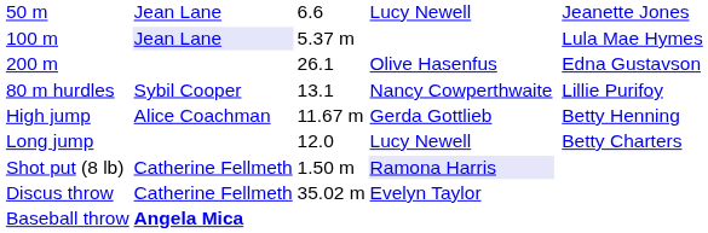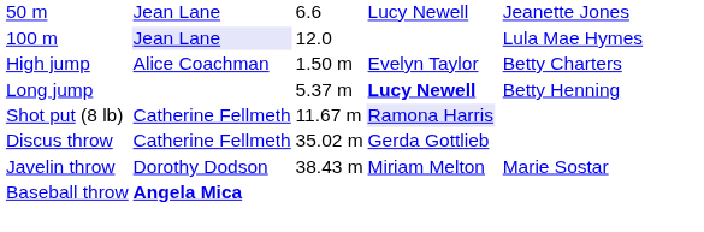 <table>
 <tr>
 <td><a href='#'>50 m</a></td>
 <td><a href='#'>Jean Lane</a></td>
 <td>6.6</td>
 <td><a href='#'>Lucy Newell</a></td>
 <td></td>
 <td><a href='#'>Jeanette Jones</a></td>
 <td></td>
 </tr>
 <tr>
 <td><a href='#'>100 m</a></td>
 <td style="background: lavender;"><a href='#'>Jean Lane</a></td>
-<td>5.37 m</td>
+<td>12.0</td>
 <td></td>
 <td></td>
 <td><a href='#'>Lula Mae Hymes</a></td>
 <td></td>
 </tr>
 <tr>
-<td><a href='#'>200 m</a></td>
+<td><a href='#'>High jump</a></td>
+<td><a href='#'>Alice Coachman</a></td>
+<td>1.50 m</td>
+<td><a href='#'>Evelyn Taylor</a></td>
 <td></td>
-<td>26.1</td>
-<td><a href='#'>Olive Hasenfus</a></td>
-<td></td>
-<td><a href='#'>Edna Gustavson</a></td>
+<td><a href='#'>Betty Charters</a></td>
 <td></td>
 </tr>
 <tr>
-<td><a href='#'>80 m hurdles</a></td>
-<td><a href='#'>Sybil Cooper</a></td>
-<td>13.1</td>
-<td><a href='#'>Nancy Cowperthwaite</a></td>
+<td><a href='#'>Long jump</a></td>
 <td></td>
-<td><a href='#'>Lillie Purifoy</a></td>
-<td></td>
-</tr>
-<tr>
-<td><a href='#'>High jump</a></td>
-<td><a href='#'>Alice Coachman</a></td>
-<td>11.67 m</td>
-<td><a href='#'>Gerda Gottlieb</a></td>
+<td>5.37 m</td>
+<td><strong><a href='#'>Lucy Newell</a></strong></td>
 <td></td>
 <td><a href='#'>Betty Henning</a></td>
 <td></td>
 </tr>
 <tr>
-<td><a href='#'>Long jump</a></td>
-<td></td>
-<td>12.0</td>
-<td><a href='#'>Lucy Newell</a></td>
-<td></td>
-<td><a href='#'>Betty Charters</a></td>
-<td></td>
-</tr>
-<tr>
 <td><a href='#'>Shot put</a> (8 lb)</td>
 <td><a href='#'>Catherine Fellmeth</a></td>
-<td>1.50 m</td>
+<td>11.67 m</td>
 <td style="background: lavender;"><a href='#'>Ramona Harris</a></td>
 <td></td>
 <td></td>
 <td></td>
 </tr>
 <tr>
 <td><a href='#'>Discus throw</a></td>
 <td><a href='#'>Catherine Fellmeth</a></td>
 <td>35.02 m</td>
-<td><a href='#'>Evelyn Taylor</a></td>
+<td><a href='#'>Gerda Gottlieb</a></td>
 <td></td>
 <td></td>
+<td></td>
+</tr>
+<tr>
+<td><a href='#'>Javelin throw</a></td>
+<td><a href='#'>Dorothy Dodson</a></td>
+<td>38.43 m</td>
+<td><a href='#'>Miriam Melton</a></td>
+<td></td>
+<td><a href='#'>Marie Sostar</a></td>
 <td></td>
 </tr>
 <tr>
 <td><a href='#'>Baseball throw</a></td>
 <td><strong><a href='#'>Angela Mica</a></strong></td>
 <td></td>
 <td></td>
 <td></td>
 <td></td>
 <td></td>
 </tr>
 </table>
